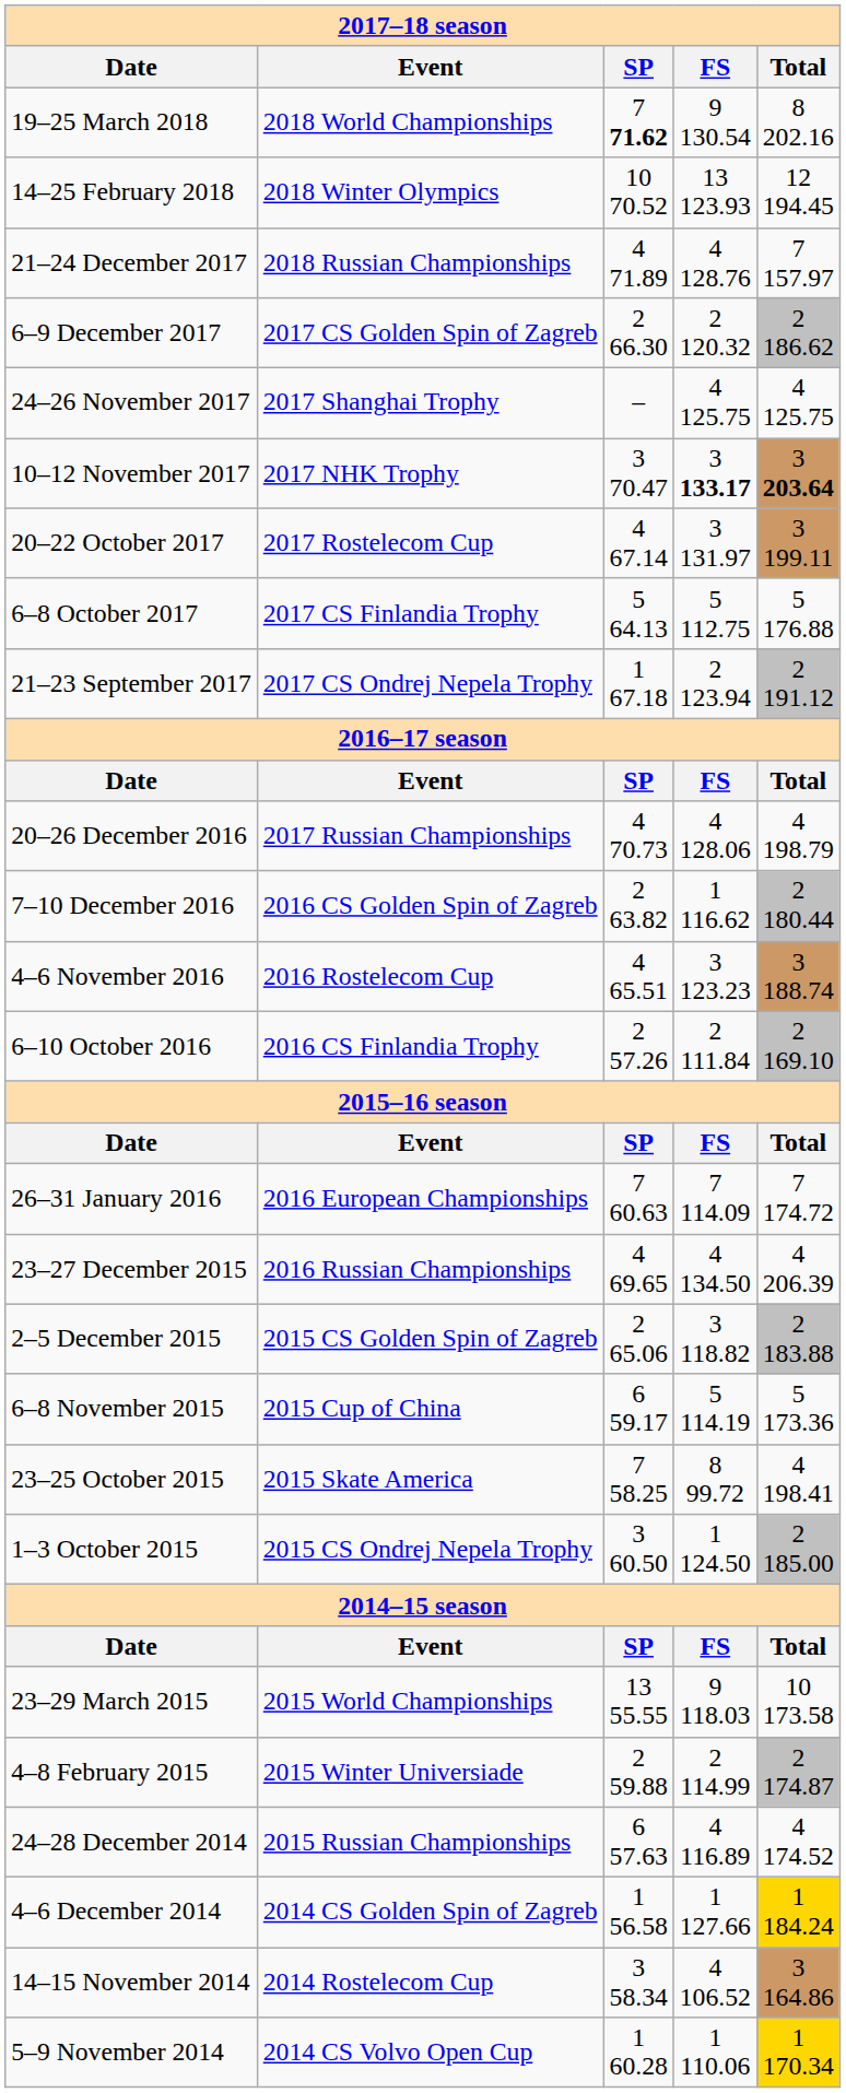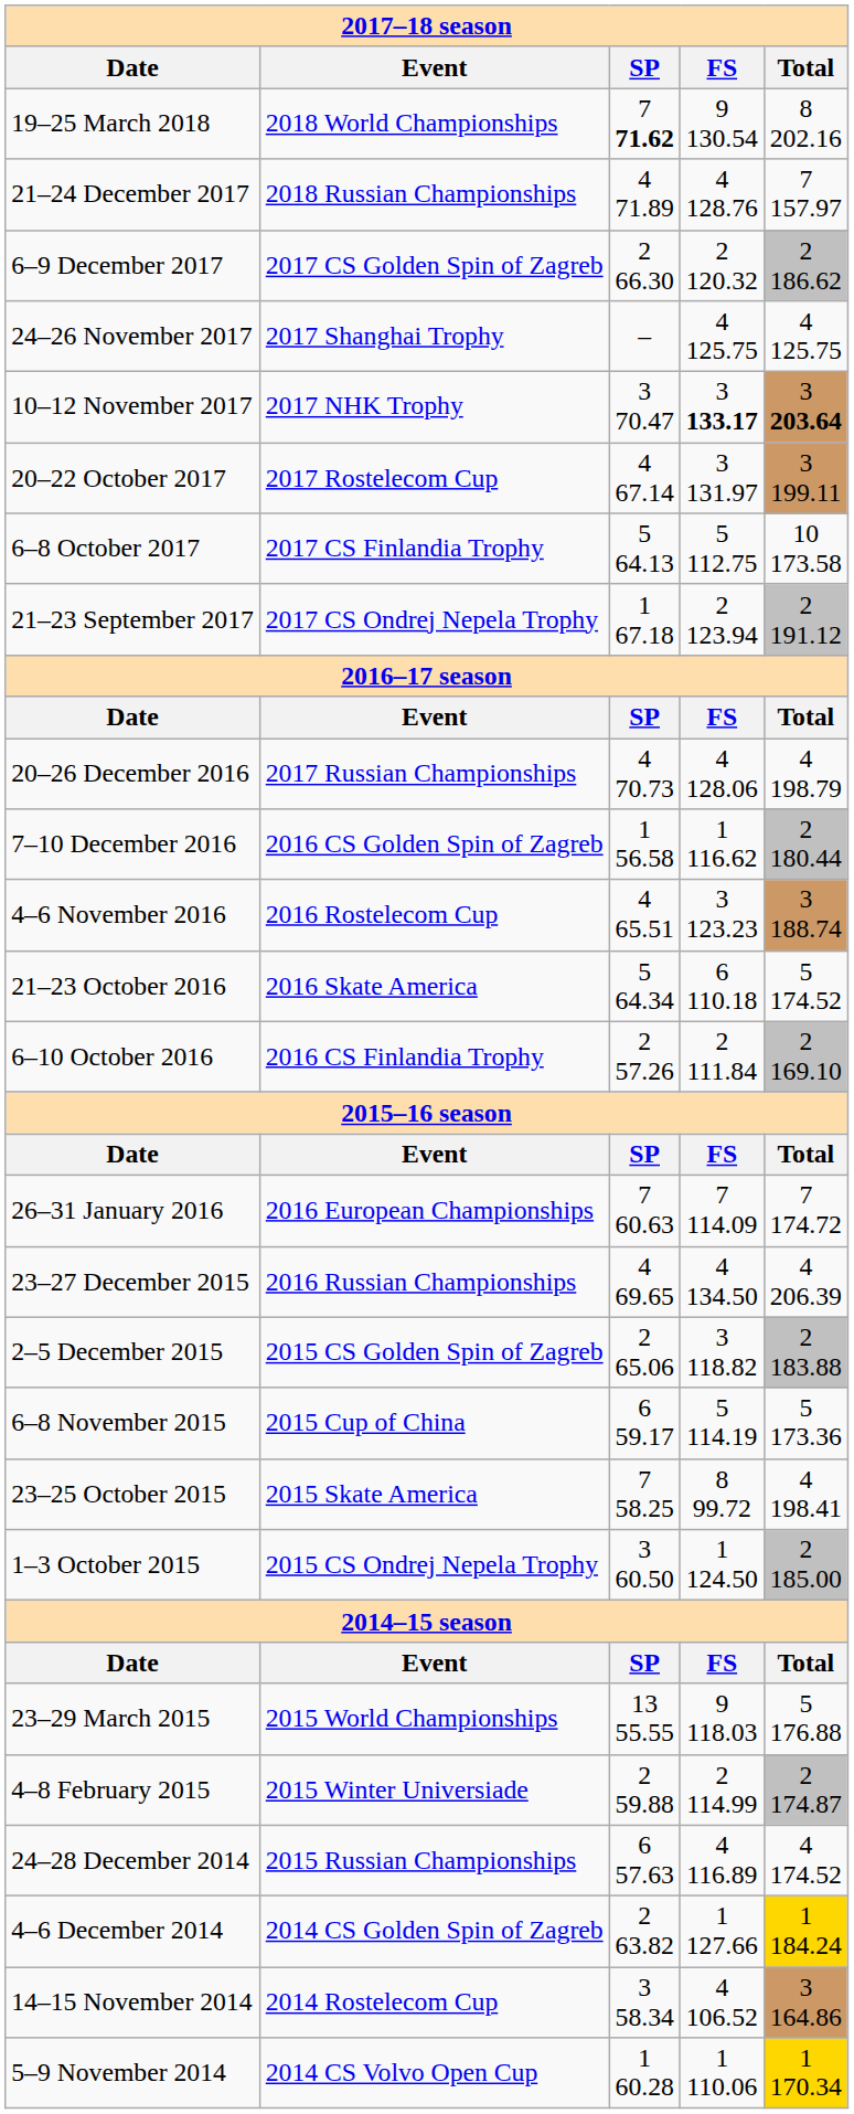 <table class="wikitable">
 <tr>
 <td style="background-color: #ffdead;" colspan=5 align=center><a href='#'><strong>2017–18 season</strong></a></td>
 </tr>
 <tr>
 <th>Date</th>
 <th>Event</th>
 <th><a href='#'>SP</a></th>
 <th><a href='#'>FS</a></th>
 <th>Total</th>
 </tr>
 <tr>
 <td>19–25 March 2018</td>
 <td><a href='#'>2018 World Championships</a></td>
 <td align=center>7 <br> <strong>71.62</strong></td>
 <td align=center>9 <br> 130.54</td>
 <td align=center>8 <br> 202.16</td>
-</tr>
-<tr>
-<td>14–25 February 2018</td>
-<td><a href='#'>2018 Winter Olympics</a></td>
-<td align=center>10 <br> 70.52</td>
-<td align=center>13 <br> 123.93</td>
-<td align=center>12 <br> 194.45</td>
 </tr>
 <tr>
 <td>21–24 December 2017</td>
 <td><a href='#'>2018 Russian Championships</a></td>
 <td align=center>4 <br> 71.89</td>
 <td align=center>4 <br> 128.76</td>
 <td align=center>7 <br> 157.97</td>
 </tr>
 <tr>
 <td>6–9 December 2017</td>
 <td><a href='#'>2017 CS Golden Spin of Zagreb</a></td>
 <td align=center>2 <br> 66.30</td>
 <td align=center>2 <br> 120.32</td>
 <td align=center bgcolor=silver>2 <br> 186.62</td>
 </tr>
 <tr>
 <td>24–26 November 2017</td>
 <td><a href='#'>2017 Shanghai Trophy</a></td>
 <td align=center>–</td>
 <td align=center>4 <br> 125.75</td>
 <td align=center>4 <br> 125.75</td>
 </tr>
 <tr>
 <td>10–12 November 2017</td>
 <td><a href='#'>2017 NHK Trophy</a></td>
 <td align=center>3 <br> 70.47</td>
 <td align=center>3 <br> <strong>133.17</strong></td>
 <td align=center bgcolor=cc9966>3 <br> <strong>203.64</strong></td>
 </tr>
 <tr>
 <td>20–22 October 2017</td>
 <td><a href='#'>2017 Rostelecom Cup</a></td>
 <td align=center>4 <br> 67.14</td>
 <td align=center>3 <br> 131.97</td>
 <td align=center bgcolor=cc9966>3 <br> 199.11</td>
 </tr>
 <tr>
 <td>6–8 October 2017</td>
 <td><a href='#'>2017 CS Finlandia Trophy</a></td>
 <td align=center>5 <br> 64.13</td>
 <td align=center>5 <br> 112.75</td>
-<td align=center>5 <br> 176.88</td>
+<td align=center>10 <br> 173.58</td>
 </tr>
 <tr>
 <td>21–23 September 2017</td>
 <td><a href='#'>2017 CS Ondrej Nepela Trophy</a></td>
 <td align=center>1 <br> 67.18</td>
 <td align=center>2 <br> 123.94</td>
 <td align=center bgcolor=silver>2 <br> 191.12</td>
 </tr>
 <tr>
 <td style="background-color: #ffdead;" colspan=5 align=center><a href='#'><strong>2016–17 season</strong></a></td>
 </tr>
 <tr>
 <th>Date</th>
 <th>Event</th>
 <th><a href='#'>SP</a></th>
 <th><a href='#'>FS</a></th>
 <th>Total</th>
 </tr>
 <tr>
 <td>20–26 December 2016</td>
 <td><a href='#'>2017 Russian Championships</a></td>
 <td align=center>4 <br> 70.73</td>
 <td align=center>4 <br> 128.06</td>
 <td align=center>4 <br> 198.79</td>
 </tr>
 <tr>
 <td>7–10 December 2016</td>
 <td><a href='#'>2016 CS Golden Spin of Zagreb</a></td>
-<td align=center>2 <br> 63.82</td>
+<td align=center>1 <br> 56.58</td>
 <td align=center>1 <br> 116.62</td>
 <td align=center bgcolor=silver>2 <br> 180.44</td>
 </tr>
 <tr>
 <td>4–6 November 2016</td>
 <td><a href='#'>2016 Rostelecom Cup</a></td>
 <td align=center>4 <br> 65.51</td>
 <td align=center>3 <br> 123.23</td>
 <td align=center bgcolor=cc9966>3 <br> 188.74</td>
+</tr>
+<tr>
+<td>21–23 October 2016</td>
+<td><a href='#'>2016 Skate America</a></td>
+<td align=center>5 <br> 64.34</td>
+<td align=center>6 <br> 110.18</td>
+<td align=center>5 <br> 174.52</td>
 </tr>
 <tr>
 <td>6–10 October 2016</td>
 <td><a href='#'>2016 CS Finlandia Trophy</a></td>
 <td align=center>2 <br> 57.26</td>
 <td align=center>2 <br> 111.84</td>
 <td align=center bgcolor=silver>2 <br> 169.10</td>
 </tr>
 <tr>
 <td style="background-color: #ffdead;" colspan=5 align=center><strong><a href='#'>2015–16 season</a></strong></td>
 </tr>
 <tr>
 <th>Date</th>
 <th>Event</th>
 <th><a href='#'>SP</a></th>
 <th><a href='#'>FS</a></th>
 <th>Total</th>
 </tr>
 <tr>
 <td>26–31 January 2016</td>
 <td><a href='#'>2016 European Championships</a></td>
 <td align=center>7 <br> 60.63</td>
 <td align=center>7 <br> 114.09</td>
 <td align=center>7 <br> 174.72</td>
 </tr>
 <tr>
 <td>23–27 December 2015</td>
 <td><a href='#'>2016 Russian Championships</a></td>
 <td align=center>4 <br> 69.65</td>
 <td align=center>4 <br> 134.50</td>
 <td align=center>4 <br> 206.39</td>
 </tr>
 <tr>
 <td>2–5 December 2015</td>
 <td><a href='#'>2015 CS Golden Spin of Zagreb</a></td>
 <td align=center>2 <br> 65.06</td>
 <td align=center>3 <br> 118.82</td>
 <td align=center bgcolor=silver>2 <br> 183.88</td>
 </tr>
 <tr>
 <td>6–8 November 2015</td>
 <td><a href='#'>2015 Cup of China</a></td>
 <td align=center>6 <br> 59.17</td>
 <td align=center>5 <br> 114.19</td>
 <td align=center>5 <br> 173.36</td>
 </tr>
 <tr>
 <td>23–25 October 2015</td>
 <td><a href='#'>2015 Skate America</a></td>
 <td align=center>7 <br> 58.25</td>
 <td align=center>8 <br> 99.72</td>
 <td align=center>4 <br> 198.41</td>
 </tr>
 <tr>
 <td>1–3 October 2015</td>
 <td><a href='#'>2015 CS Ondrej Nepela Trophy</a></td>
 <td align=center>3 <br> 60.50</td>
 <td align=center>1 <br> 124.50</td>
 <td align=center bgcolor=silver>2 <br> 185.00</td>
 </tr>
 <tr>
 <td style="background-color: #ffdead;" colspan=5 align=center><strong><a href='#'>2014–15 season</a></strong></td>
 </tr>
 <tr>
 <th>Date</th>
 <th>Event</th>
 <th><a href='#'>SP</a></th>
 <th><a href='#'>FS</a></th>
 <th>Total</th>
 </tr>
 <tr>
 <td>23–29 March 2015</td>
 <td><a href='#'>2015 World Championships</a></td>
 <td align=center>13 <br> 55.55</td>
 <td align=center>9 <br> 118.03</td>
-<td align=center>10 <br> 173.58</td>
+<td align=center>5 <br> 176.88</td>
 </tr>
 <tr>
 <td>4–8 February 2015</td>
 <td><a href='#'>2015 Winter Universiade</a></td>
 <td align=center>2 <br> 59.88</td>
 <td align=center>2 <br> 114.99</td>
 <td align=center bgcolor=silver>2 <br> 174.87</td>
 </tr>
 <tr>
 <td>24–28 December 2014</td>
 <td><a href='#'>2015 Russian Championships</a></td>
 <td align=center>6 <br> 57.63</td>
 <td align=center>4 <br> 116.89</td>
 <td align=center>4 <br> 174.52</td>
 </tr>
 <tr>
 <td>4–6 December 2014</td>
 <td><a href='#'>2014 CS Golden Spin of Zagreb</a></td>
-<td align=center>1 <br> 56.58</td>
+<td align=center>2 <br> 63.82</td>
 <td align=center>1 <br> 127.66</td>
 <td align=center bgcolor=gold>1 <br> 184.24</td>
 </tr>
 <tr>
 <td>14–15 November 2014</td>
 <td><a href='#'>2014 Rostelecom Cup</a></td>
 <td align=center>3 <br> 58.34</td>
 <td align=center>4 <br> 106.52</td>
 <td align=center bgcolor=cc9966>3 <br> 164.86</td>
 </tr>
 <tr>
 <td>5–9 November 2014</td>
 <td><a href='#'>2014 CS Volvo Open Cup</a></td>
 <td align=center>1 <br> 60.28</td>
 <td align=center>1 <br> 110.06</td>
 <td align=center bgcolor=gold>1 <br> 170.34</td>
 </tr>
 </table>
